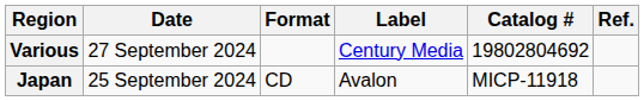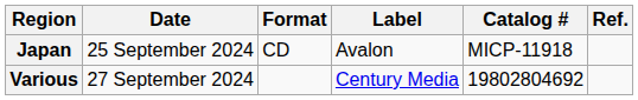 <table class="wikitable plainrowheaders">
 <tr>
 <th scope="col">Region</th>
 <th scope="col">Date</th>
 <th scope="col">Format</th>
 <th scope="col">Label</th>
 <th scope="col">Catalog #</th>
 <th scope="col">Ref.</th>
 </tr>
 <tr>
+<th scope="row">Japan</th>
+<td>25 September 2024</td>
+<td>CD</td>
+<td>Avalon</td>
+<td>MICP-11918</td>
+<td></td>
+</tr>
+<tr>
 <th scope="row">Various</th>
 <td>27 September 2024</td>
 <td></td>
 <td><a href='#'>Century Media</a></td>
 <td>19802804692</td>
 <td></td>
 </tr>
-<tr>
-<th scope="row">Japan</th>
-<td>25 September 2024</td>
-<td>CD</td>
-<td>Avalon</td>
-<td>MICP-11918</td>
-<td></td>
-</tr>
 </table>
